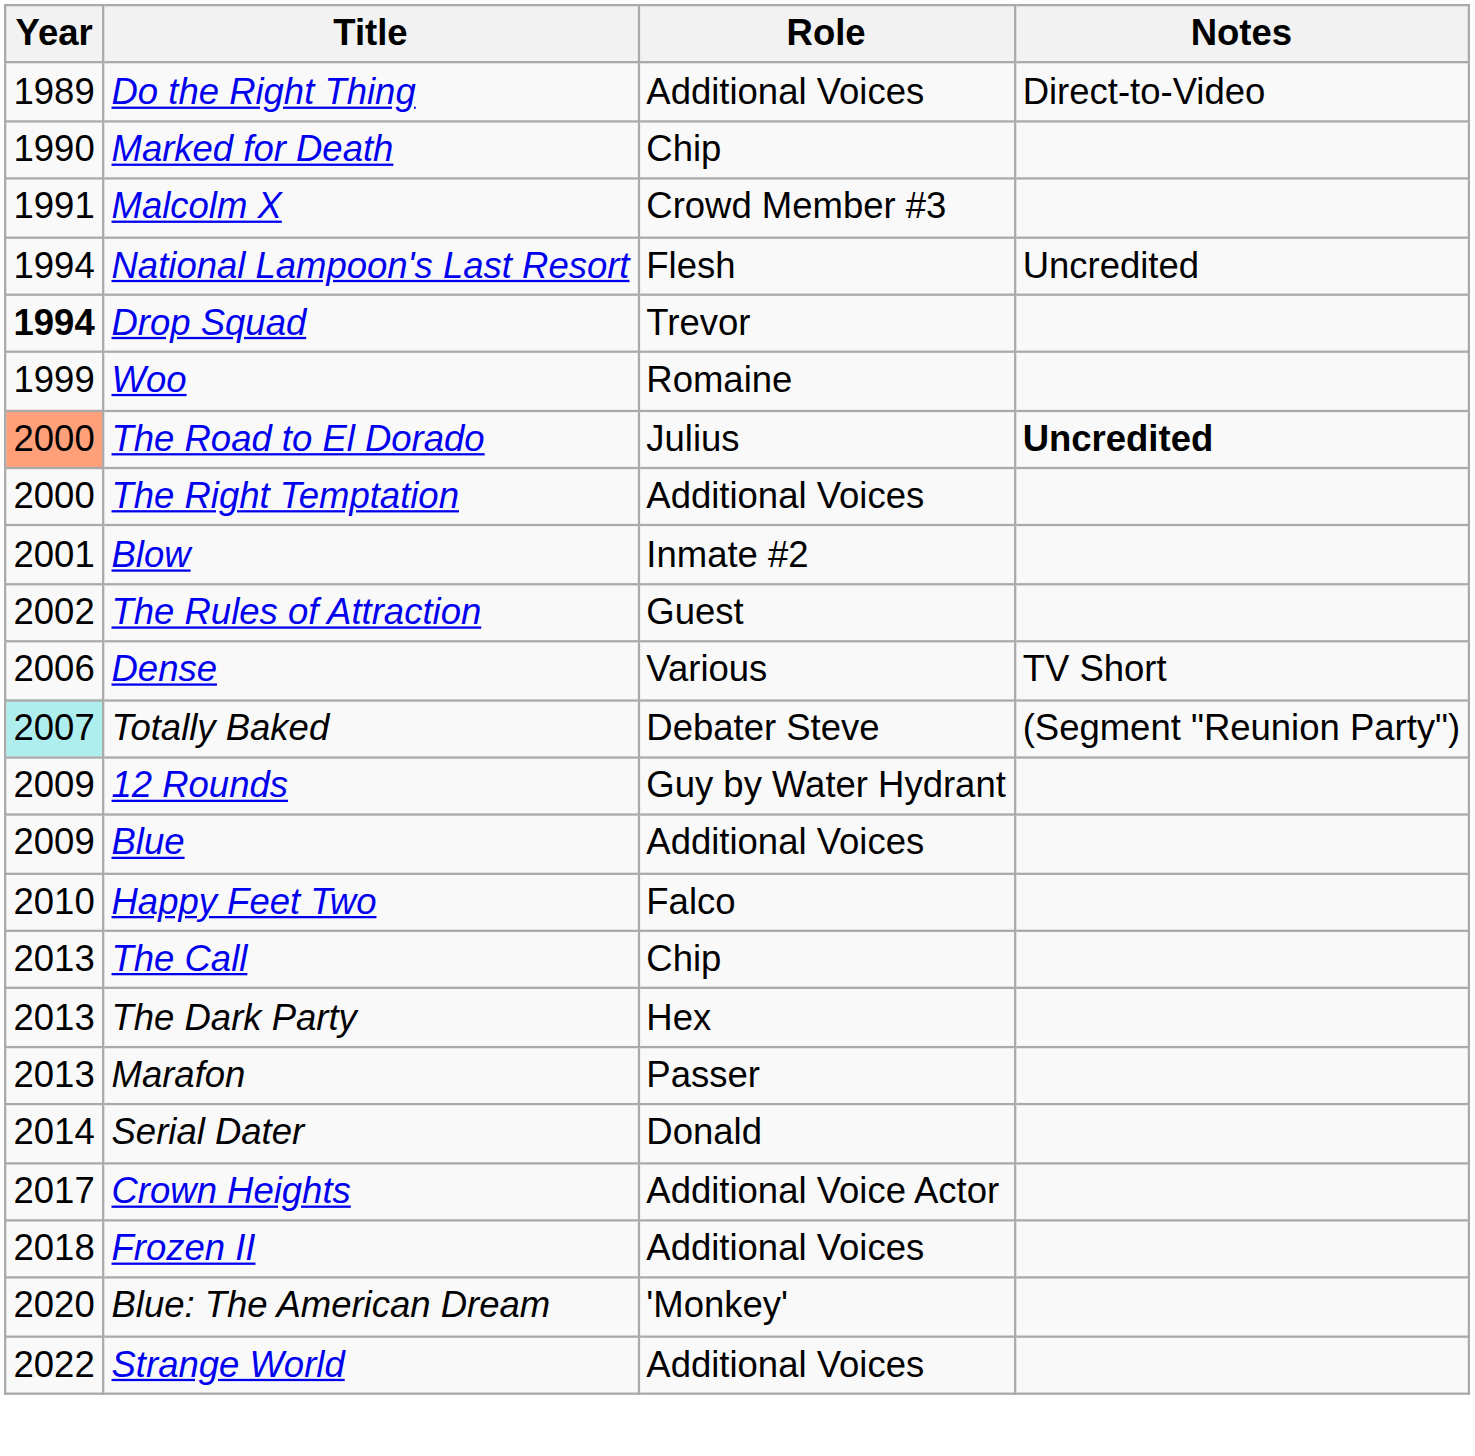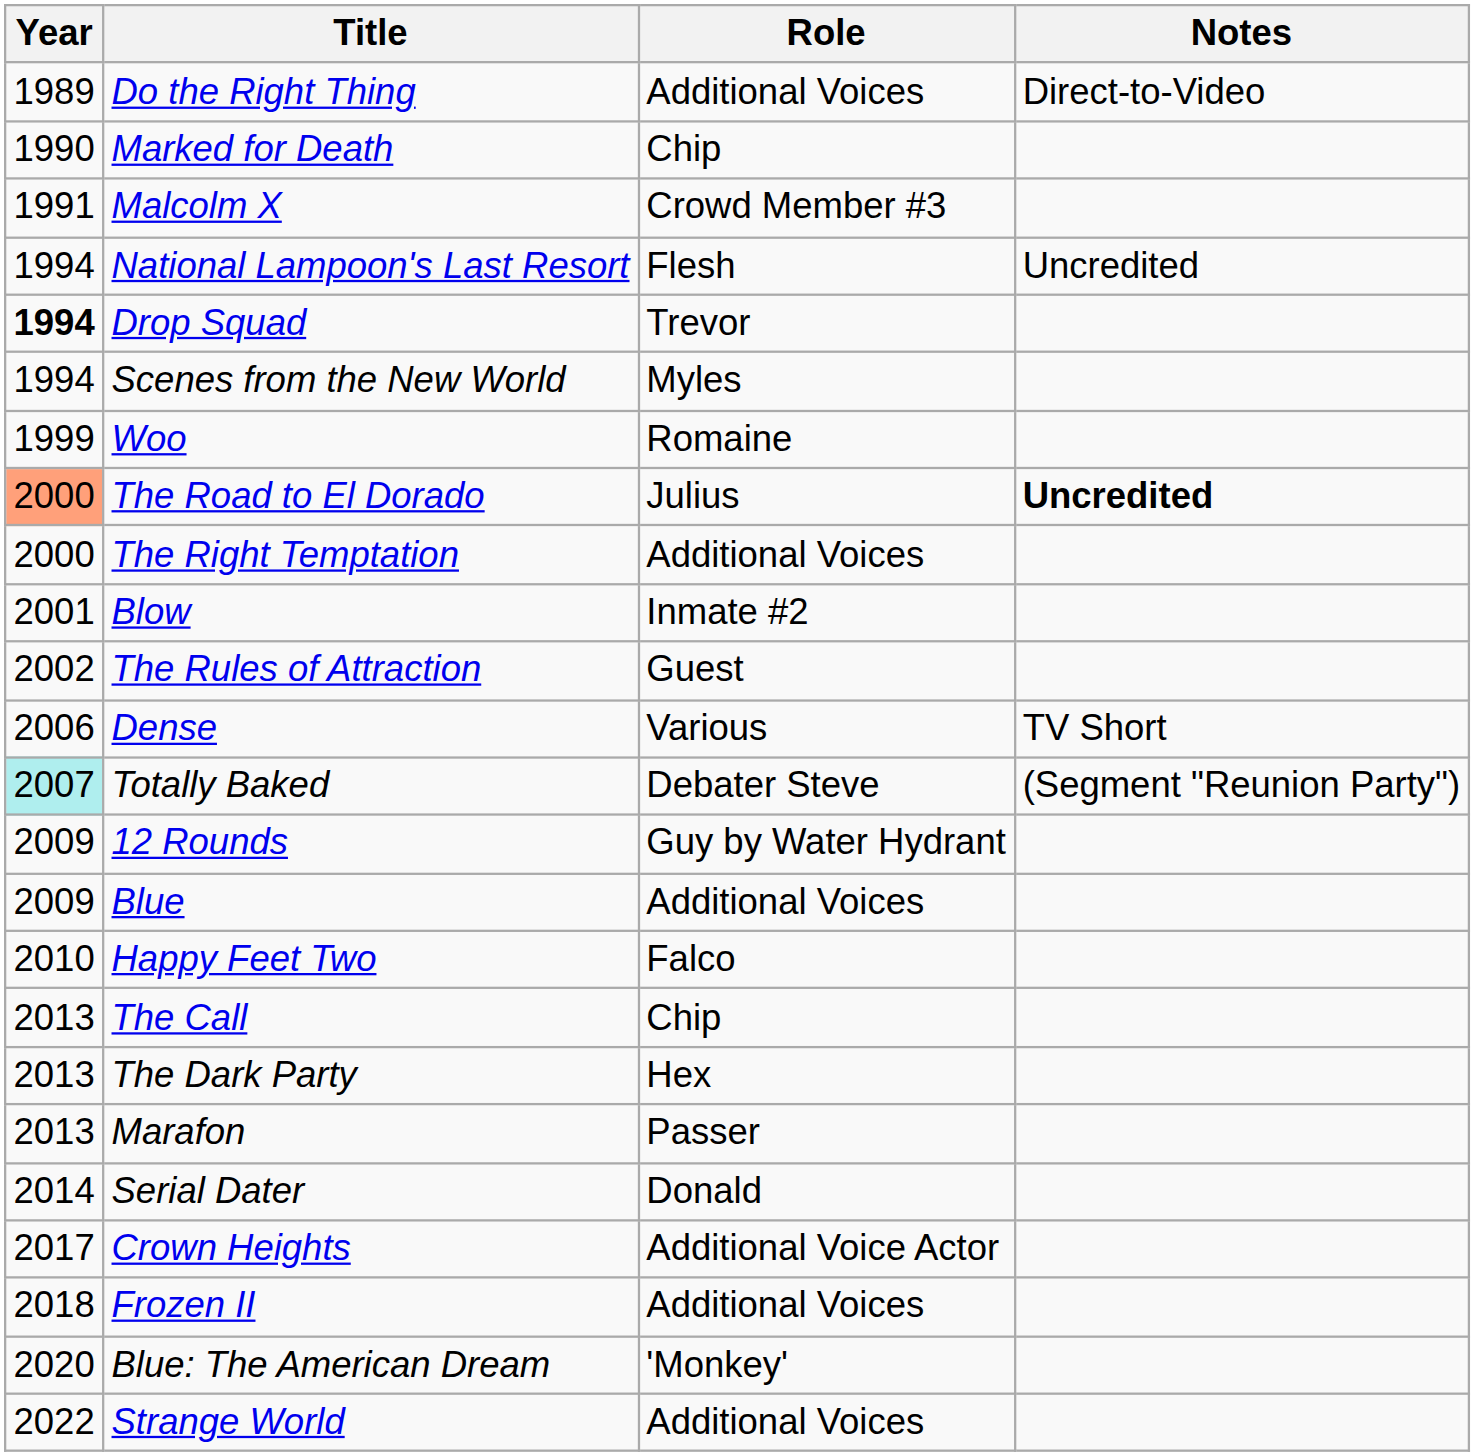 <table class="wikitable">
 <tr>
 <th>Year</th>
 <th>Title</th>
 <th>Role</th>
 <th>Notes</th>
 </tr>
 <tr>
 <td>1989</td>
 <td><em><a href='#'>Do the Right Thing</a></em></td>
 <td>Additional Voices</td>
 <td>Direct-to-Video</td>
 </tr>
 <tr>
 <td>1990</td>
 <td><em><a href='#'>Marked for Death</a></em></td>
 <td>Chip</td>
 <td></td>
 </tr>
 <tr>
 <td>1991</td>
 <td><em><a href='#'>Malcolm X</a></em></td>
 <td>Crowd Member #3</td>
 <td></td>
 </tr>
 <tr>
 <td>1994</td>
 <td><em><a href='#'>National Lampoon's Last Resort</a></em></td>
 <td>Flesh</td>
 <td>Uncredited</td>
 </tr>
 <tr>
 <td><strong>1994</strong></td>
 <td><em><a href='#'>Drop Squad</a></em></td>
 <td>Trevor</td>
+<td></td>
+</tr>
+<tr>
+<td>1994</td>
+<td><em>Scenes from the New World</em></td>
+<td>Myles</td>
 <td></td>
 </tr>
 <tr>
 <td>1999</td>
 <td><em><a href='#'>Woo</a></em></td>
 <td>Romaine</td>
 <td></td>
 </tr>
 <tr>
 <td style="background: lightsalmon;">2000</td>
 <td><em><a href='#'>The Road to El Dorado</a></em></td>
 <td>Julius</td>
 <td><strong>Uncredited</strong></td>
 </tr>
 <tr>
 <td>2000</td>
 <td><em><a href='#'>The Right Temptation</a></em></td>
 <td>Additional Voices</td>
 <td></td>
 </tr>
 <tr>
 <td>2001</td>
 <td><em><a href='#'>Blow</a></em></td>
 <td>Inmate #2</td>
 <td></td>
 </tr>
 <tr>
 <td>2002</td>
 <td><em><a href='#'>The Rules of Attraction</a></em></td>
 <td>Guest</td>
 <td></td>
 </tr>
 <tr>
 <td>2006</td>
 <td><em><a href='#'>Dense</a></em></td>
 <td>Various</td>
 <td>TV Short</td>
 </tr>
 <tr>
 <td style="background: paleturquoise;">2007</td>
 <td><em>Totally Baked</em></td>
 <td>Debater Steve</td>
 <td>(Segment "Reunion Party")</td>
 </tr>
 <tr>
 <td>2009</td>
 <td><em><a href='#'>12 Rounds</a></em></td>
 <td>Guy by Water Hydrant</td>
 <td></td>
 </tr>
 <tr>
 <td>2009</td>
 <td><em><a href='#'>Blue</a></em></td>
 <td>Additional Voices</td>
 <td></td>
 </tr>
 <tr>
 <td>2010</td>
 <td><em><a href='#'>Happy Feet Two</a></em></td>
 <td>Falco</td>
 <td></td>
 </tr>
 <tr>
 <td>2013</td>
 <td><em><a href='#'>The Call</a></em></td>
 <td>Chip</td>
 <td></td>
 </tr>
 <tr>
 <td>2013</td>
 <td><em>The Dark Party</em></td>
 <td>Hex</td>
 <td></td>
 </tr>
 <tr>
 <td>2013</td>
 <td><em>Marafon</em></td>
 <td>Passer</td>
 <td></td>
 </tr>
 <tr>
 <td>2014</td>
 <td><em>Serial Dater</em></td>
 <td>Donald</td>
 <td></td>
 </tr>
 <tr>
 <td>2017</td>
 <td><em><a href='#'>Crown Heights</a></em></td>
 <td>Additional Voice Actor</td>
 <td></td>
 </tr>
 <tr>
 <td>2018</td>
 <td><em><a href='#'>Frozen II</a></em></td>
 <td>Additional Voices</td>
 <td></td>
 </tr>
 <tr>
 <td>2020</td>
 <td><em>Blue: The American Dream</em></td>
 <td>'Monkey'</td>
 <td></td>
 </tr>
 <tr>
 <td>2022</td>
 <td><em><a href='#'>Strange World</a></em></td>
 <td>Additional Voices</td>
 <td></td>
 </tr>
 </table>
